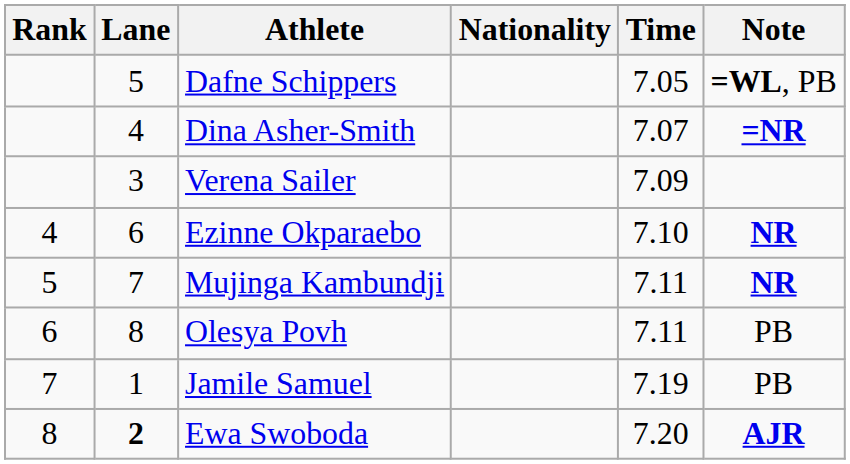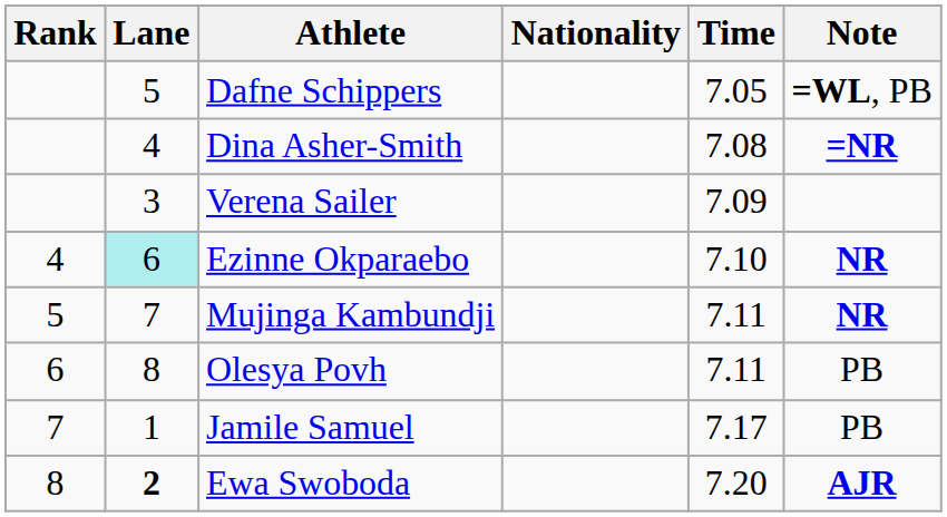 <table class="wikitable sortable" style="text-align:center">
 <tr>
 <th>Rank</th>
 <th>Lane</th>
 <th>Athlete</th>
 <th>Nationality</th>
 <th>Time</th>
 <th>Note</th>
 </tr>
 <tr>
 <td></td>
 <td>5</td>
 <td align=left><a href='#'>Dafne Schippers</a></td>
 <td align=left></td>
 <td>7.05</td>
 <td><strong>=WL</strong>, PB</td>
 </tr>
 <tr>
 <td></td>
 <td>4</td>
 <td align=left><a href='#'>Dina Asher-Smith</a></td>
 <td align=left></td>
-<td>7.07</td>
+<td>7.08</td>
 <td><strong><a href='#'>=NR</a></strong></td>
 </tr>
 <tr>
 <td></td>
 <td>3</td>
 <td align=left><a href='#'>Verena Sailer</a></td>
 <td align=left></td>
 <td>7.09</td>
 <td></td>
 </tr>
 <tr>
 <td>4</td>
-<td>6</td>
+<td style="background: paleturquoise;">6</td>
 <td align=left><a href='#'>Ezinne Okparaebo</a></td>
 <td align=left></td>
 <td>7.10</td>
 <td><strong><a href='#'>NR</a></strong></td>
 </tr>
 <tr>
 <td>5</td>
 <td>7</td>
 <td align=left><a href='#'>Mujinga Kambundji</a></td>
 <td align=left></td>
 <td>7.11</td>
 <td><strong><a href='#'>NR</a></strong></td>
 </tr>
 <tr>
 <td>6</td>
 <td>8</td>
 <td align=left><a href='#'>Olesya Povh</a></td>
 <td align=left></td>
 <td>7.11</td>
 <td>PB</td>
 </tr>
 <tr>
 <td>7</td>
 <td>1</td>
 <td align=left><a href='#'>Jamile Samuel</a></td>
 <td align=left></td>
-<td>7.19</td>
+<td>7.17</td>
 <td>PB</td>
 </tr>
 <tr>
 <td>8</td>
 <td><strong>2</strong></td>
 <td align=left><a href='#'>Ewa Swoboda</a></td>
 <td align=left></td>
 <td>7.20</td>
 <td><strong><a href='#'>AJR</a></strong></td>
 </tr>
 </table>
